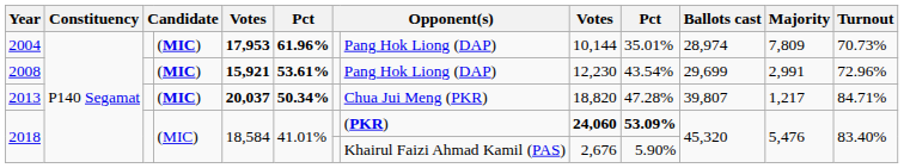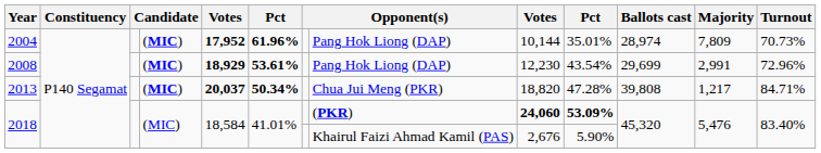 <table class="wikitable" style="margin:0.5em; font-size:95%">
 <tr>
 <th>Year</th>
 <th>Constituency</th>
 <th colspan=2>Candidate</th>
 <th>Votes</th>
 <th>Pct</th>
 <th colspan=2>Opponent(s)</th>
 <th>Votes</th>
 <th>Pct</th>
 <th>Ballots cast</th>
 <th>Majority</th>
 <th>Turnout</th>
 </tr>
 <tr>
 <td><a href='#'>2004</a></td>
 <td rowspan=5>P140 <a href='#'>Segamat</a></td>
 <td></td>
 <td> (<a href='#'><strong>MIC</strong></a>)</td>
-<td align="right"><strong>17,953</strong></td>
+<td align="right"><strong>17,952</strong></td>
 <td><strong>61.96%</strong></td>
 <td></td>
 <td><a href='#'>Pang Hok Liong</a> (<a href='#'>DAP</a>)</td>
 <td align="right">10,144</td>
 <td>35.01%</td>
 <td>28,974</td>
 <td>7,809</td>
 <td>70.73%</td>
 </tr>
 <tr>
 <td><a href='#'>2008</a></td>
 <td></td>
 <td> (<a href='#'><strong>MIC</strong></a>)</td>
-<td align="right"><strong>15,921</strong></td>
+<td align="right"><strong>18,929</strong></td>
 <td><strong>53.61%</strong></td>
 <td></td>
 <td><a href='#'>Pang Hok Liong</a> (<a href='#'>DAP</a>)</td>
 <td align="right">12,230</td>
 <td>43.54%</td>
 <td>29,699</td>
 <td>2,991</td>
 <td>72.96%</td>
 </tr>
 <tr>
 <td><a href='#'>2013</a></td>
 <td></td>
 <td> (<a href='#'><strong>MIC</strong></a>)</td>
 <td align="right"><strong>20,037</strong></td>
 <td><strong>50.34%</strong></td>
 <td></td>
 <td><a href='#'>Chua Jui Meng</a> (<a href='#'>PKR</a>)</td>
 <td align="right">18,820</td>
 <td>47.28%</td>
-<td>39,807</td>
+<td>39,808</td>
 <td>1,217</td>
 <td>84.71%</td>
 </tr>
 <tr>
 <td rowspan=2><a href='#'>2018</a></td>
 <td rowspan=2 ></td>
 <td rowspan=2> (<a href='#'>MIC</a>)</td>
 <td rowspan=2 align="right">18,584</td>
 <td rowspan=2>41.01%</td>
 <td></td>
 <td> (<a href='#'><strong>PKR</strong></a>)</td>
 <td align="right"><strong>24,060</strong></td>
 <td><strong>53.09%</strong></td>
 <td rowspan=2>45,320</td>
 <td rowspan=2>5,476</td>
 <td rowspan=2>83.40%</td>
 </tr>
 <tr>
 <td></td>
 <td>Khairul Faizi Ahmad Kamil (<a href='#'>PAS</a>)</td>
 <td align="right">2,676</td>
 <td align=right>5.90%</td>
 </tr>
 </table>
